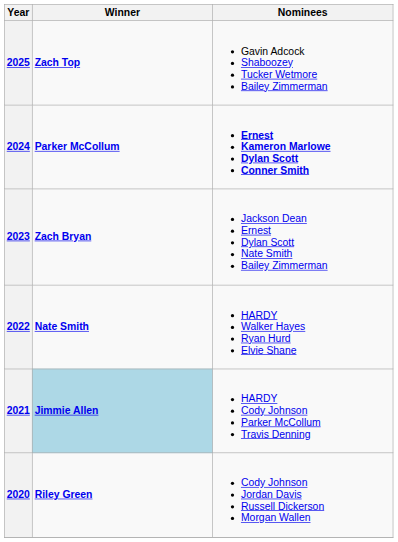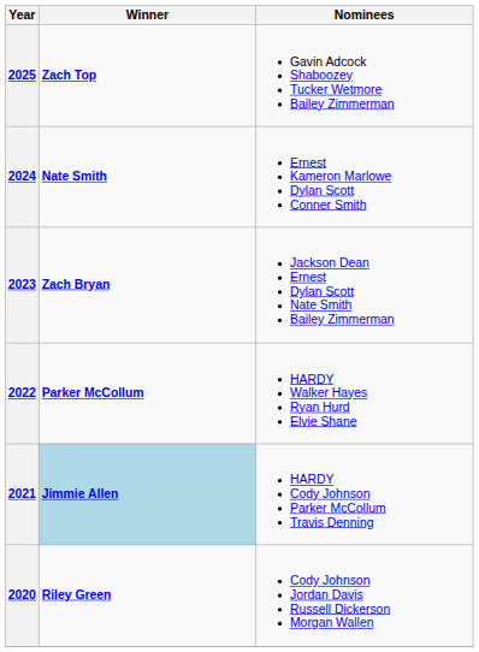 <table class="wikitable sortable">
 <tr>
 <th width="30px">Year</th>
 <th width="270px">Winner</th>
 <th width="270px">Nominees</th>
 </tr>
 <tr>
 <th><a href='#'>2025</a></th>
 <td> <strong><a href='#'>Zach Top</a></strong></td>
 <td><br><ul><li>Gavin Adcock</li><li><a href='#'>Shaboozey</a></li><li><a href='#'>Tucker Wetmore</a></li><li><a href='#'>Bailey Zimmerman</a></li></ul></td>
 </tr>
 <tr>
 <th><a href='#'>2024</a></th>
-<td> <strong><a href='#'>Parker McCollum</a></strong></td>
-<td><strong><br><ul><li><a href='#'>Ernest</a></li><li><a href='#'>Kameron Marlowe</a></li><li><a href='#'>Dylan Scott</a></li><li><a href='#'>Conner Smith</a></li></ul></strong></td>
+<td> <strong><a href='#'>Nate Smith</a></strong></td>
+<td><br><ul><li><a href='#'>Ernest</a></li><li><a href='#'>Kameron Marlowe</a></li><li><a href='#'>Dylan Scott</a></li><li><a href='#'>Conner Smith</a></li></ul></td>
 </tr>
 <tr>
 <th><a href='#'>2023</a></th>
 <td> <strong><a href='#'>Zach Bryan</a></strong></td>
 <td><br><ul><li><a href='#'>Jackson Dean</a></li><li><a href='#'>Ernest</a></li><li><a href='#'>Dylan Scott</a></li><li><a href='#'>Nate Smith</a></li><li><a href='#'>Bailey Zimmerman</a></li></ul></td>
 </tr>
 <tr>
 <th><a href='#'>2022</a></th>
-<td> <strong><a href='#'>Nate Smith</a></strong></td>
+<td> <strong><a href='#'>Parker McCollum</a></strong></td>
 <td><br><ul><li><a href='#'>HARDY</a></li><li><a href='#'>Walker Hayes</a></li><li><a href='#'>Ryan Hurd</a></li><li><a href='#'>Elvie Shane</a></li></ul></td>
 </tr>
 <tr>
 <th><a href='#'>2021</a></th>
 <td style="background: lightblue;"> <strong><a href='#'>Jimmie Allen</a></strong></td>
 <td><br><ul><li><a href='#'>HARDY</a></li><li><a href='#'>Cody Johnson</a></li><li><a href='#'>Parker McCollum</a></li><li><a href='#'>Travis Denning</a></li></ul></td>
 </tr>
 <tr>
 <th><a href='#'>2020</a></th>
 <td> <strong><a href='#'>Riley Green</a></strong></td>
 <td><br><ul><li><a href='#'>Cody Johnson</a></li><li><a href='#'>Jordan Davis</a></li><li><a href='#'>Russell Dickerson</a></li><li><a href='#'>Morgan Wallen</a></li></ul></td>
 </tr>
 <tr>
 </tr>
 </table>
